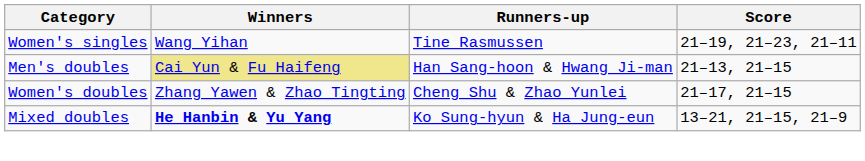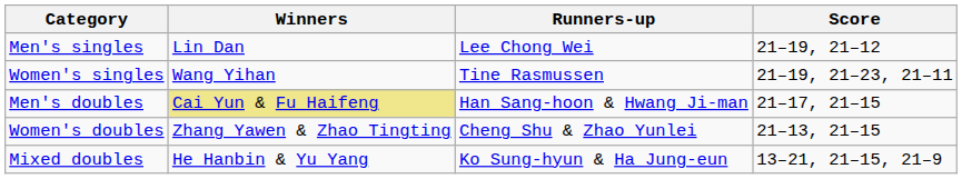 <table class=wikitable style="margin:auto">
 <tr>
 <th>Category</th>
 <th>Winners</th>
 <th>Runners-up</th>
 <th>Score</th>
+</tr>
+<tr>
+<td><a href='#'>Men's singles</a></td>
+<td> <a href='#'>Lin Dan</a></td>
+<td> <a href='#'>Lee Chong Wei</a></td>
+<td>21–19, 21–12</td>
 </tr>
 <tr>
 <td><a href='#'>Women's singles</a></td>
 <td> <a href='#'>Wang Yihan</a></td>
 <td> <a href='#'>Tine Rasmussen</a></td>
 <td>21–19, 21–23, 21–11</td>
 </tr>
 <tr>
 <td><a href='#'>Men's doubles</a></td>
 <td style="background: khaki;"> <a href='#'>Cai Yun</a> & <a href='#'>Fu Haifeng</a></td>
 <td> <a href='#'>Han Sang-hoon</a> & <a href='#'>Hwang Ji-man</a></td>
-<td>21–13, 21–15</td>
+<td>21–17, 21–15</td>
 </tr>
 <tr>
 <td><a href='#'>Women's doubles</a></td>
 <td> <a href='#'>Zhang Yawen</a> & <a href='#'>Zhao Tingting</a></td>
 <td> <a href='#'>Cheng Shu</a> & <a href='#'>Zhao Yunlei</a></td>
-<td>21–17, 21–15</td>
+<td>21–13, 21–15</td>
 </tr>
 <tr>
 <td><a href='#'>Mixed doubles</a></td>
-<td><strong> <a href='#'>He Hanbin</a> & <a href='#'>Yu Yang</a></strong></td>
+<td> <a href='#'>He Hanbin</a> & <a href='#'>Yu Yang</a></td>
 <td> <a href='#'>Ko Sung-hyun</a> & <a href='#'>Ha Jung-eun</a></td>
 <td>13–21, 21–15, 21–9</td>
 </tr>
 </table>
